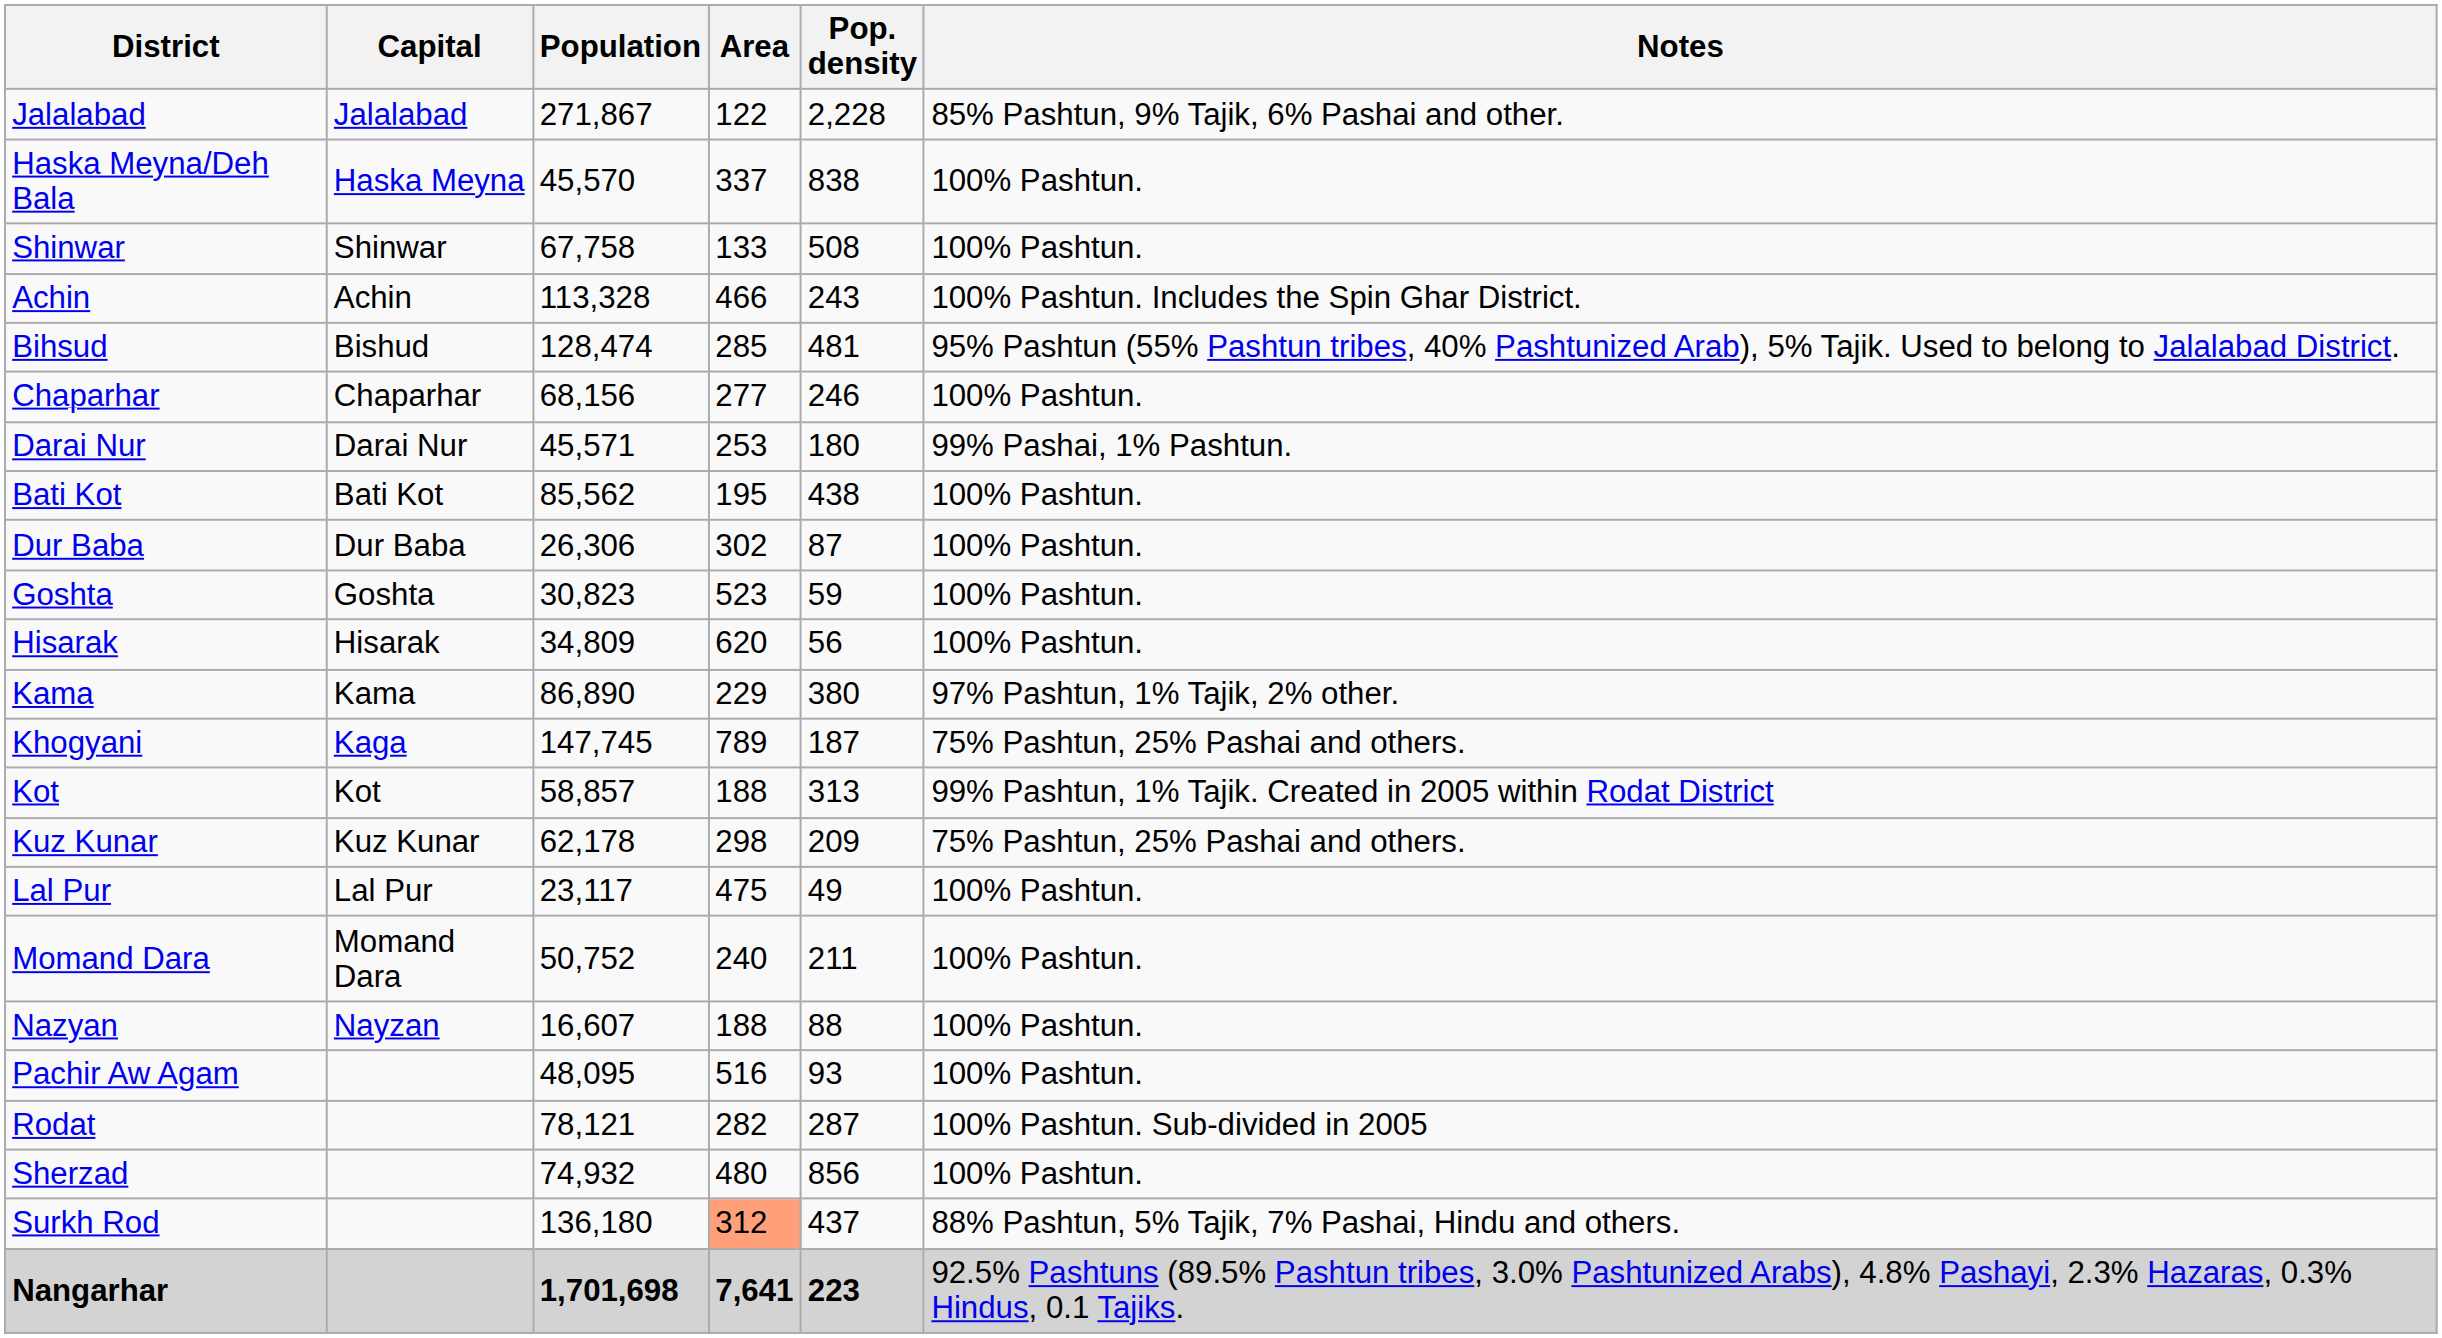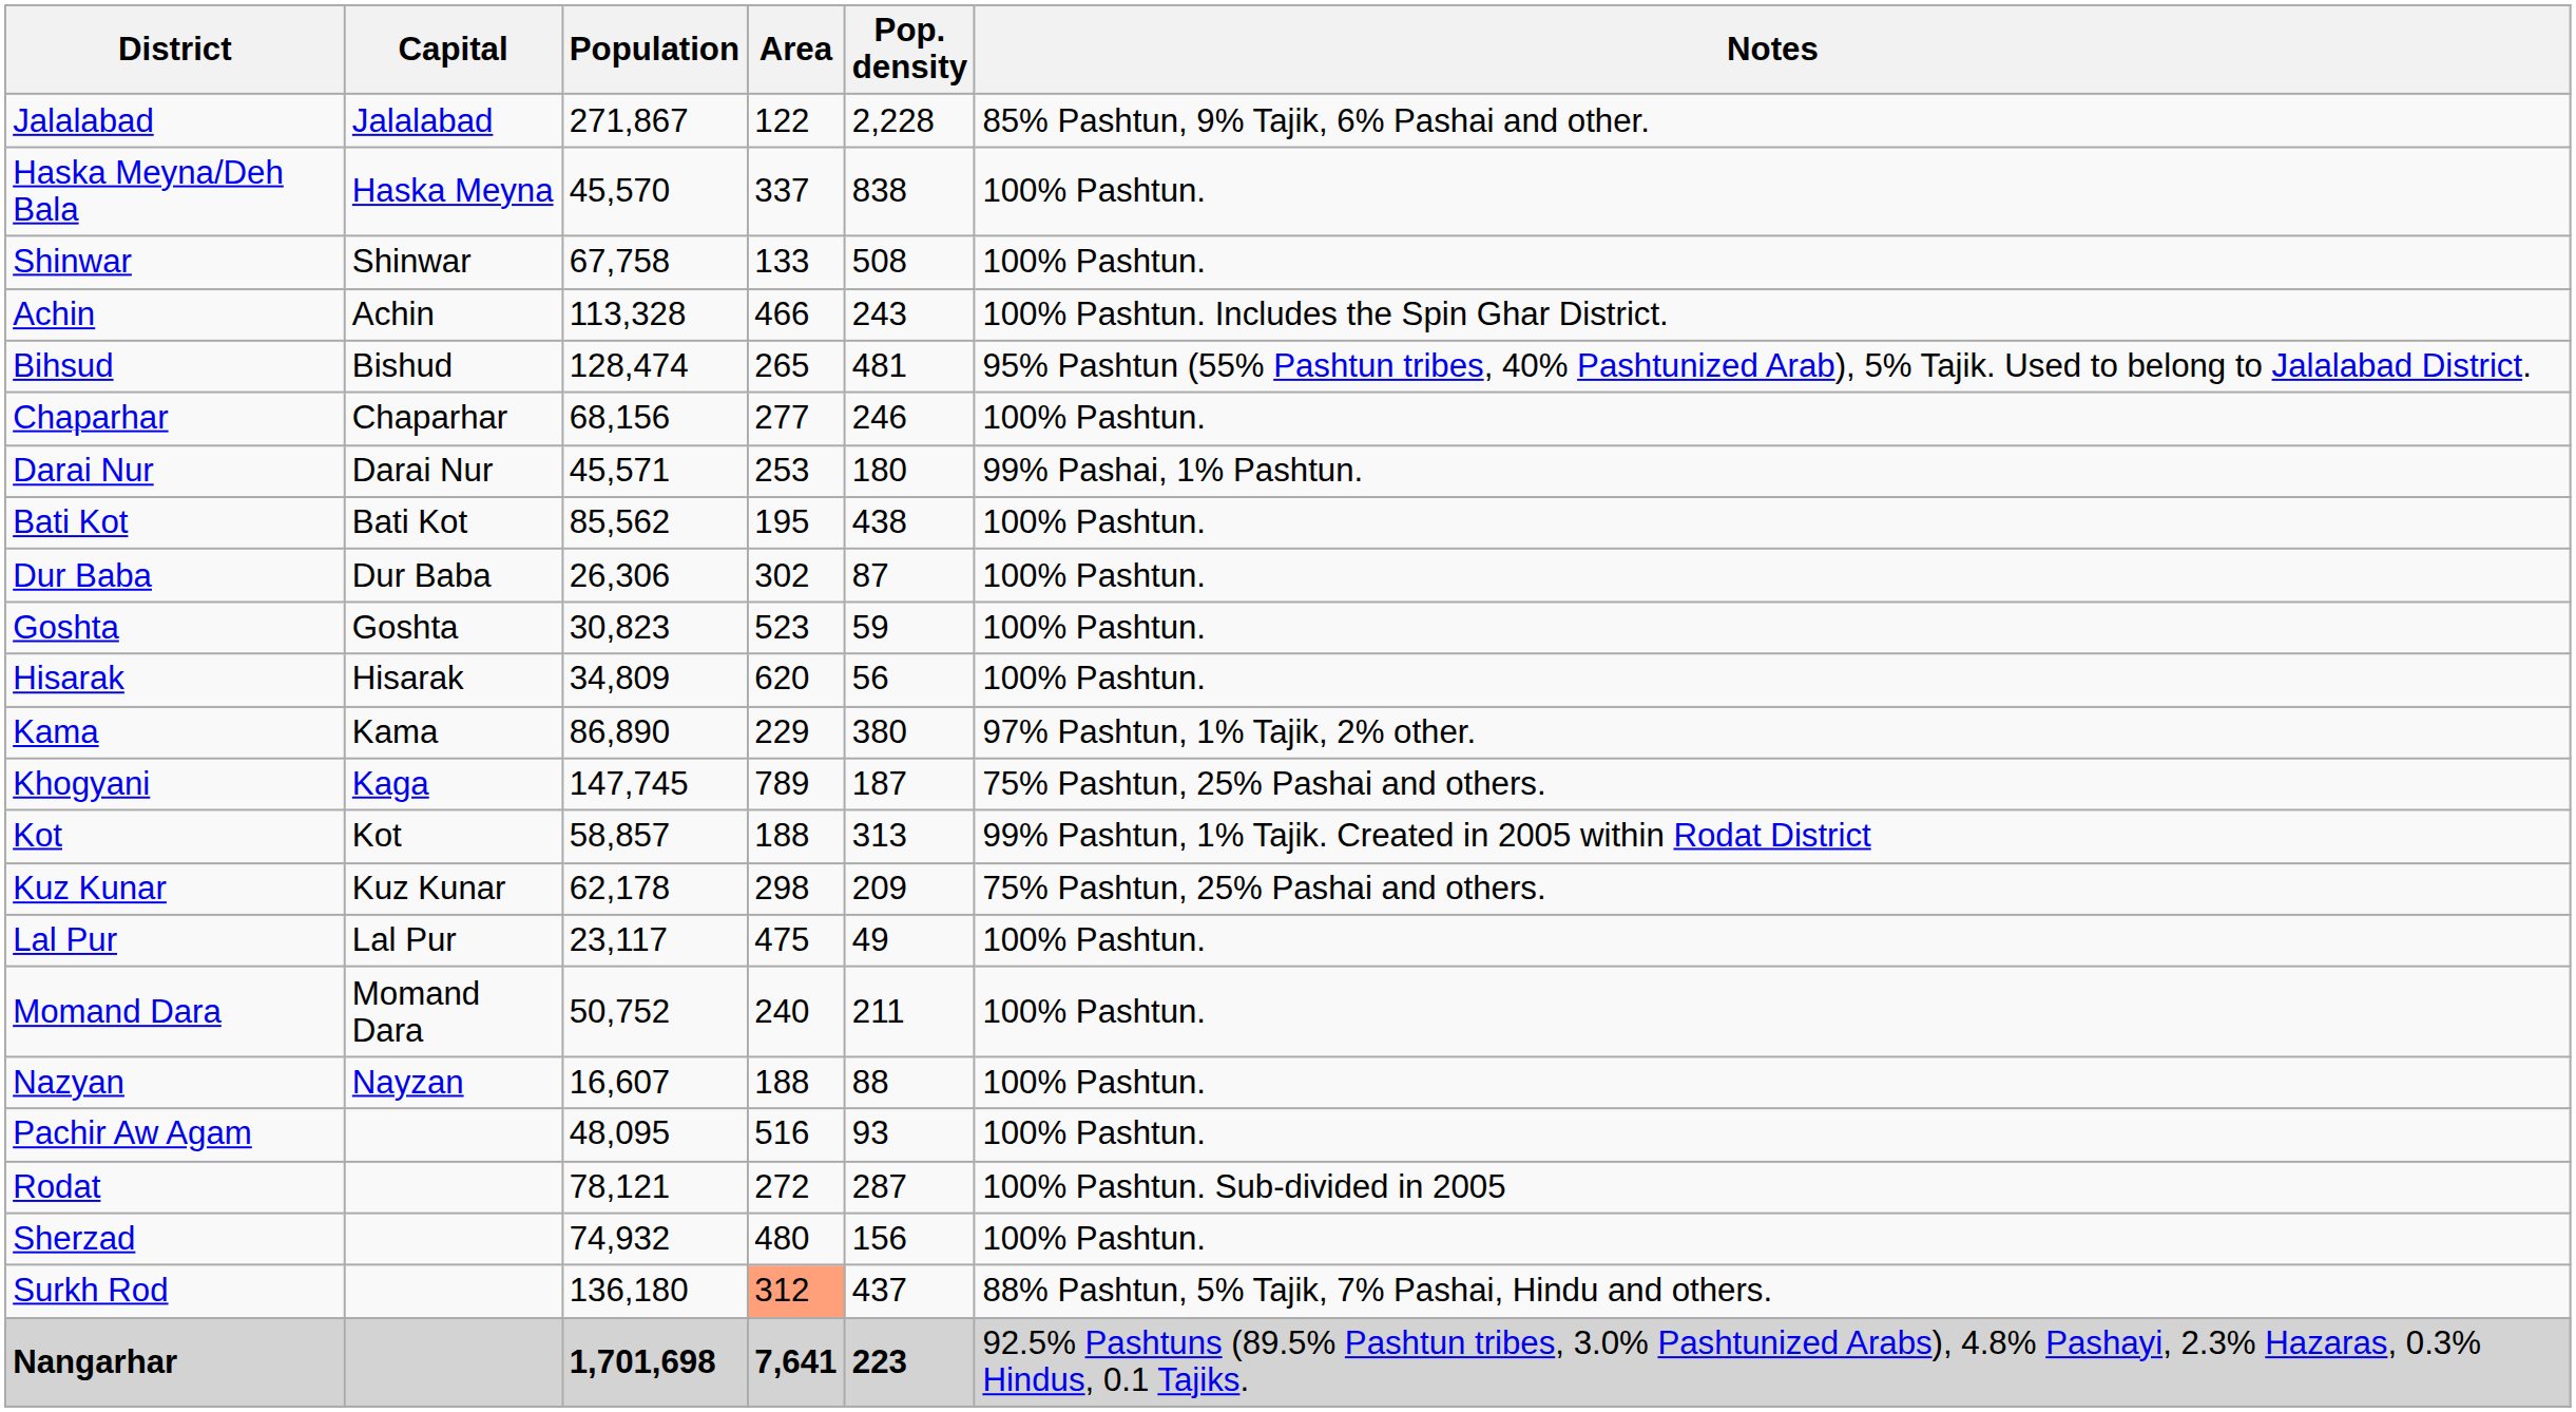 <table class="wikitable sortable">
 <tr>
 <th>District</th>
 <th>Capital</th>
 <th>Population</th>
 <th>Area</th>
 <th>Pop.<br>density</th>
 <th>Notes</th>
 </tr>
 <tr>
 <td><a href='#'>Jalalabad</a></td>
 <td><a href='#'>Jalalabad</a></td>
 <td>271,867</td>
 <td>122</td>
 <td>2,228</td>
 <td>85% Pashtun, 9% Tajik, 6% Pashai and other.</td>
 </tr>
 <tr>
 <td><a href='#'>Haska Meyna/Deh Bala</a></td>
 <td><a href='#'>Haska Meyna</a></td>
 <td>45,570</td>
 <td>337</td>
 <td>838</td>
 <td>100% Pashtun.</td>
 </tr>
 <tr>
 <td><a href='#'>Shinwar</a></td>
 <td>Shinwar</td>
 <td>67,758</td>
 <td>133</td>
 <td>508</td>
 <td>100% Pashtun.</td>
 </tr>
 <tr>
 <td><a href='#'>Achin</a></td>
 <td>Achin</td>
 <td>113,328</td>
 <td>466</td>
 <td>243</td>
 <td>100% Pashtun. Includes the Spin Ghar District.</td>
 </tr>
 <tr>
 <td><a href='#'>Bihsud</a></td>
 <td>Bishud</td>
 <td>128,474</td>
-<td>285</td>
+<td>265</td>
 <td>481</td>
 <td>95% Pashtun (55% <a href='#'>Pashtun tribes</a>, 40% <a href='#'>Pashtunized Arab</a>), 5% Tajik. Used to belong to <a href='#'>Jalalabad District</a>.</td>
 </tr>
 <tr>
 <td><a href='#'>Chaparhar</a></td>
 <td>Chaparhar</td>
 <td>68,156</td>
 <td>277</td>
 <td>246</td>
 <td>100% Pashtun.</td>
 </tr>
 <tr>
 <td><a href='#'>Darai Nur</a></td>
 <td>Darai Nur</td>
 <td>45,571</td>
 <td>253</td>
 <td>180</td>
 <td>99% Pashai, 1% Pashtun.</td>
 </tr>
 <tr>
 <td><a href='#'>Bati Kot</a></td>
 <td>Bati Kot</td>
 <td>85,562</td>
 <td>195</td>
 <td>438</td>
 <td>100% Pashtun.</td>
 </tr>
 <tr>
 <td><a href='#'>Dur Baba</a></td>
 <td>Dur Baba</td>
 <td>26,306</td>
 <td>302</td>
 <td>87</td>
 <td>100% Pashtun.</td>
 </tr>
 <tr>
 <td><a href='#'>Goshta</a></td>
 <td>Goshta</td>
 <td>30,823</td>
 <td>523</td>
 <td>59</td>
 <td>100% Pashtun.</td>
 </tr>
 <tr>
 <td><a href='#'>Hisarak</a></td>
 <td>Hisarak</td>
 <td>34,809</td>
 <td>620</td>
 <td>56</td>
 <td>100% Pashtun.</td>
 </tr>
 <tr>
 <td><a href='#'>Kama</a></td>
 <td>Kama</td>
 <td>86,890</td>
 <td>229</td>
 <td>380</td>
 <td>97% Pashtun, 1% Tajik, 2% other.</td>
 </tr>
 <tr>
 <td><a href='#'>Khogyani</a></td>
 <td><a href='#'>Kaga</a></td>
 <td>147,745</td>
 <td>789</td>
 <td>187</td>
 <td>75% Pashtun, 25% Pashai and others.</td>
 </tr>
 <tr>
 <td><a href='#'>Kot</a></td>
 <td>Kot</td>
 <td>58,857</td>
 <td>188</td>
 <td>313</td>
 <td>99% Pashtun, 1% Tajik. Created in 2005 within <a href='#'>Rodat District</a></td>
 </tr>
 <tr>
 <td><a href='#'>Kuz Kunar</a></td>
 <td>Kuz Kunar</td>
 <td>62,178</td>
 <td>298</td>
 <td>209</td>
 <td>75% Pashtun, 25% Pashai and others.</td>
 </tr>
 <tr>
 <td><a href='#'>Lal Pur</a></td>
 <td>Lal Pur</td>
 <td>23,117</td>
 <td>475</td>
 <td>49</td>
 <td>100% Pashtun.</td>
 </tr>
 <tr>
 <td><a href='#'>Momand Dara</a></td>
 <td>Momand Dara</td>
 <td>50,752</td>
 <td>240</td>
 <td>211</td>
 <td>100% Pashtun.</td>
 </tr>
 <tr>
 <td><a href='#'>Nazyan</a></td>
 <td><a href='#'>Nayzan</a></td>
 <td>16,607</td>
 <td>188</td>
 <td>88</td>
 <td>100% Pashtun.</td>
 </tr>
 <tr>
 <td><a href='#'>Pachir Aw Agam</a></td>
 <td></td>
 <td>48,095</td>
 <td>516</td>
 <td>93</td>
 <td>100% Pashtun.</td>
 </tr>
 <tr>
 <td><a href='#'>Rodat</a></td>
 <td></td>
 <td>78,121</td>
-<td>282</td>
+<td>272</td>
 <td>287</td>
 <td>100% Pashtun. Sub-divided in 2005</td>
 </tr>
 <tr>
 <td><a href='#'>Sherzad</a></td>
 <td></td>
 <td>74,932</td>
 <td>480</td>
-<td>856</td>
+<td>156</td>
 <td>100% Pashtun.</td>
 </tr>
 <tr>
 <td><a href='#'>Surkh Rod</a></td>
 <td></td>
 <td>136,180</td>
 <td style="background: lightsalmon;">312</td>
 <td>437</td>
 <td>88% Pashtun, 5% Tajik, 7% Pashai, Hindu and others.</td>
 </tr>
 <tr bgcolor="#d3d3d3">
 <td><strong>Nangarhar</strong></td>
 <td></td>
 <td><strong>1,701,698</strong></td>
 <td><strong>7,641</strong></td>
 <td><strong>223</strong></td>
 <td>92.5% <a href='#'>Pashtuns</a> (89.5% <a href='#'>Pashtun tribes</a>, 3.0% <a href='#'>Pashtunized Arabs</a>), 4.8% <a href='#'>Pashayi</a>, 2.3% <a href='#'>Hazaras</a>, 0.3% <a href='#'>Hindus</a>, 0.1 <a href='#'>Tajiks</a>.</td>
 </tr>
 </table>
